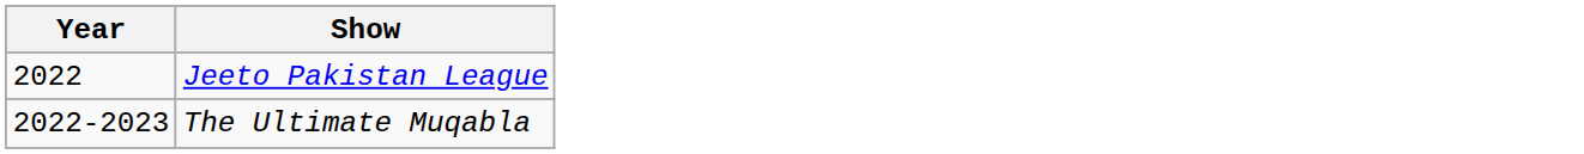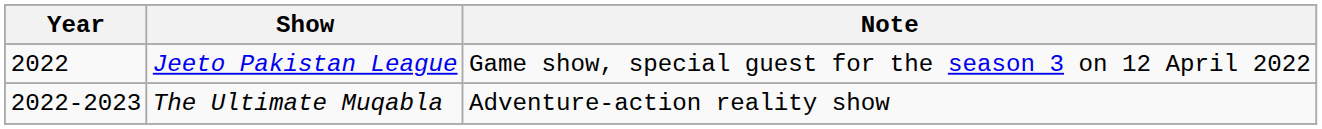 <table class="wikitable">
 <tr>
 <th>Year</th>
 <th>Show</th>
+<th>Note</th>
 </tr>
 <tr>
 <td>2022</td>
 <td><em><a href='#'>Jeeto Pakistan League</a></em></td>
+<td>Game show, special guest for the <a href='#'>season 3</a> on 12 April 2022</td>
 </tr>
 <tr>
 <td>2022-2023</td>
 <td><em>The Ultimate Muqabla</em></td>
+<td>Adventure-action reality show</td>
 </tr>
 </table>
